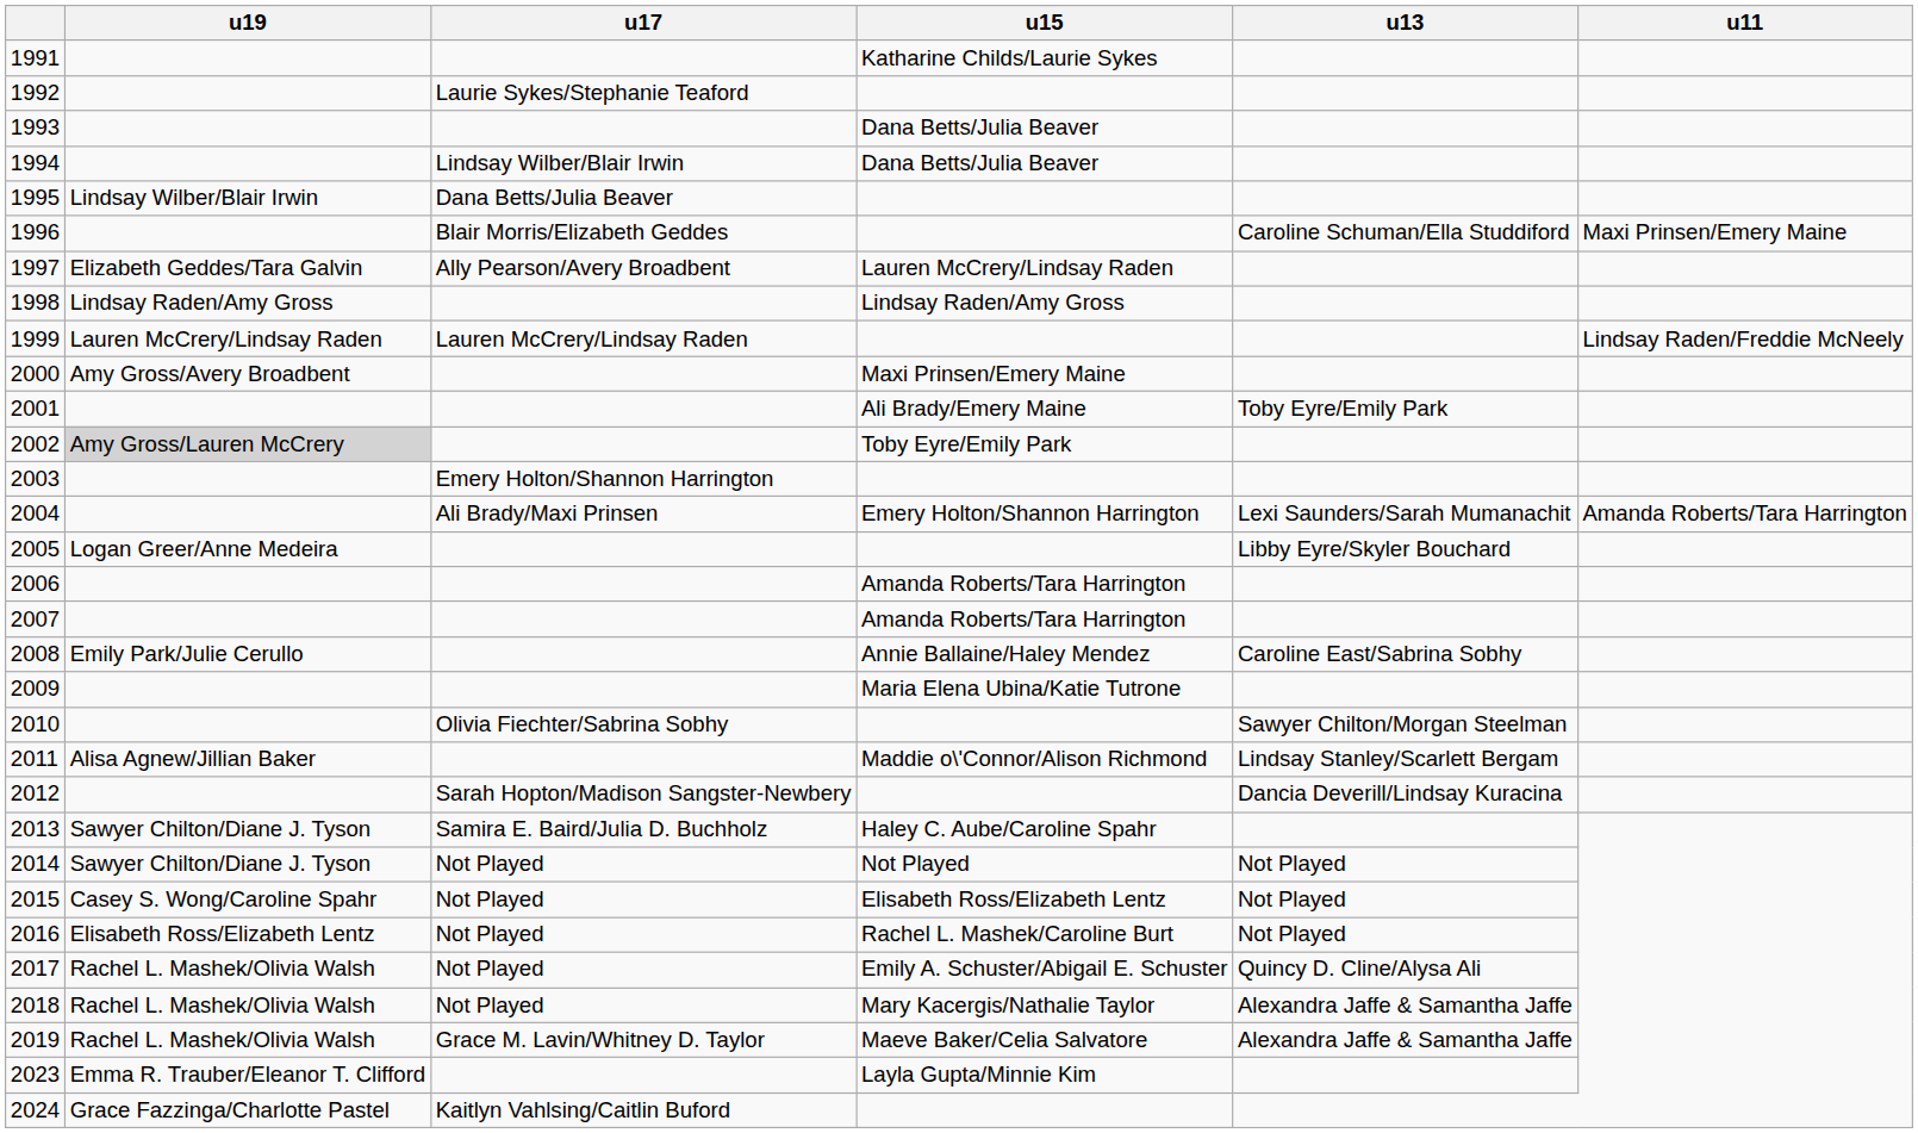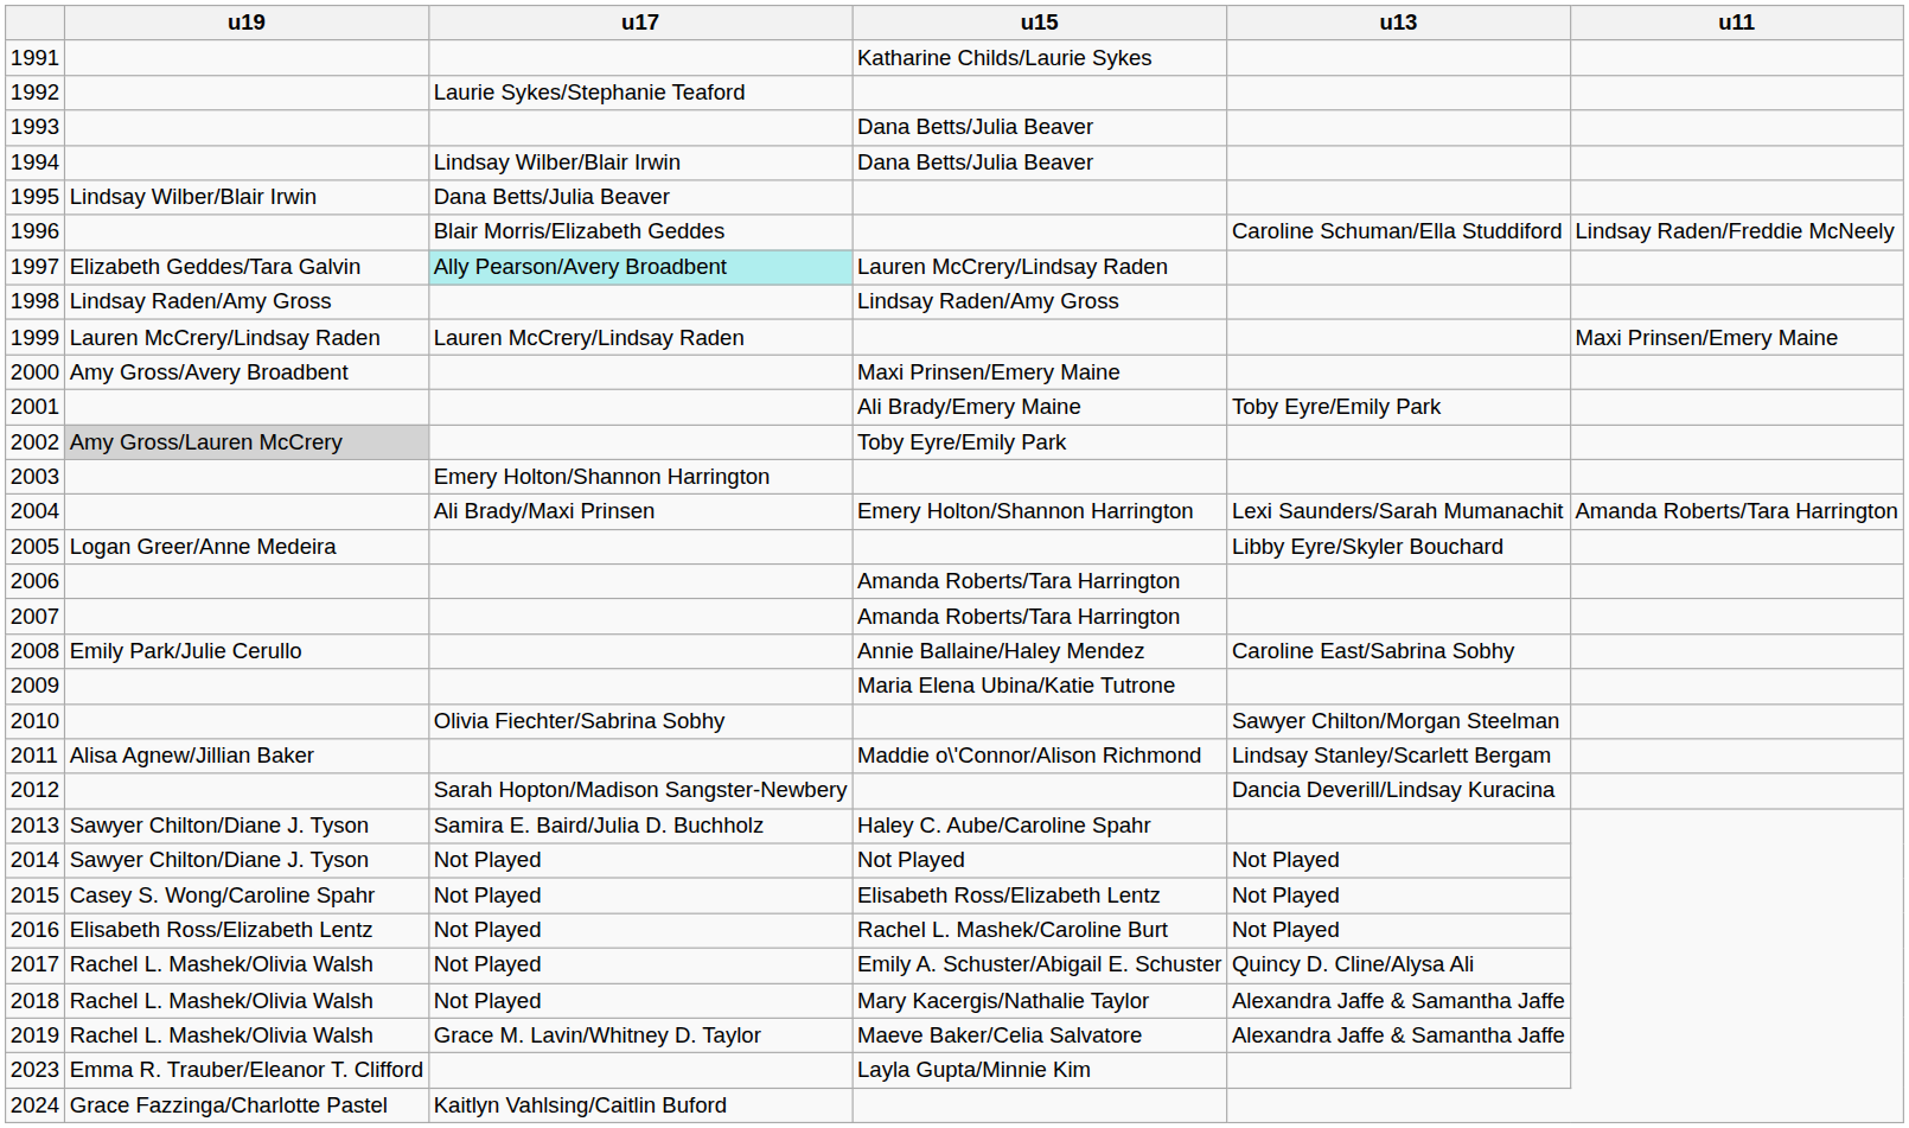 <table class="wikitable">
 <tr>
 <th></th>
 <th>u19</th>
 <th>u17</th>
 <th>u15</th>
 <th>u13</th>
 <th>u11</th>
 </tr>
 <tr>
 <td>1991</td>
 <td></td>
 <td></td>
 <td>Katharine Childs/Laurie Sykes</td>
 <td></td>
 <td></td>
 </tr>
 <tr>
 <td>1992</td>
 <td></td>
 <td>Laurie Sykes/Stephanie Teaford</td>
 <td></td>
 <td></td>
 <td></td>
 </tr>
 <tr>
 <td>1993</td>
 <td></td>
 <td></td>
 <td>Dana Betts/Julia Beaver</td>
 <td></td>
 <td></td>
 </tr>
 <tr>
 <td>1994</td>
 <td></td>
 <td>Lindsay Wilber/Blair Irwin</td>
 <td>Dana Betts/Julia Beaver</td>
 <td></td>
 <td></td>
 </tr>
 <tr>
 <td>1995</td>
 <td>Lindsay Wilber/Blair Irwin</td>
 <td>Dana Betts/Julia Beaver</td>
 <td></td>
 <td></td>
 <td></td>
 </tr>
 <tr>
 <td>1996</td>
 <td></td>
 <td>Blair Morris/Elizabeth Geddes</td>
 <td></td>
 <td>Caroline Schuman/Ella Studdiford</td>
-<td>Maxi Prinsen/Emery Maine</td>
+<td>Lindsay Raden/Freddie McNeely</td>
 </tr>
 <tr>
 <td>1997</td>
 <td>Elizabeth Geddes/Tara Galvin</td>
-<td>Ally Pearson/Avery Broadbent</td>
+<td style="background: paleturquoise;">Ally Pearson/Avery Broadbent</td>
 <td>Lauren McCrery/Lindsay Raden</td>
 <td></td>
 <td></td>
 </tr>
 <tr>
 <td>1998</td>
 <td>Lindsay Raden/Amy Gross</td>
 <td></td>
 <td>Lindsay Raden/Amy Gross</td>
 <td></td>
 <td></td>
 </tr>
 <tr>
 <td>1999</td>
 <td>Lauren McCrery/Lindsay Raden</td>
 <td>Lauren McCrery/Lindsay Raden</td>
 <td></td>
 <td></td>
-<td>Lindsay Raden/Freddie McNeely</td>
+<td>Maxi Prinsen/Emery Maine</td>
 </tr>
 <tr>
 <td>2000</td>
 <td>Amy Gross/Avery Broadbent</td>
 <td></td>
 <td>Maxi Prinsen/Emery Maine</td>
 <td></td>
 <td></td>
 </tr>
 <tr>
 <td>2001</td>
 <td></td>
 <td></td>
 <td>Ali Brady/Emery Maine</td>
 <td>Toby Eyre/Emily Park</td>
 <td></td>
 </tr>
 <tr>
 <td>2002</td>
 <td style="background: lightgrey;">Amy Gross/Lauren McCrery</td>
 <td></td>
 <td>Toby Eyre/Emily Park</td>
 <td></td>
 <td></td>
 </tr>
 <tr>
 <td>2003</td>
 <td></td>
 <td>Emery Holton/Shannon Harrington</td>
 <td></td>
 <td></td>
 <td></td>
 </tr>
 <tr>
 <td>2004</td>
 <td></td>
 <td>Ali Brady/Maxi Prinsen</td>
 <td>Emery Holton/Shannon Harrington</td>
 <td>Lexi Saunders/Sarah Mumanachit</td>
 <td>Amanda Roberts/Tara Harrington</td>
 </tr>
 <tr>
 <td>2005</td>
 <td>Logan Greer/Anne Medeira</td>
 <td></td>
 <td></td>
 <td>Libby Eyre/Skyler Bouchard</td>
 <td></td>
 </tr>
 <tr>
 <td>2006</td>
 <td></td>
 <td></td>
 <td>Amanda Roberts/Tara Harrington</td>
 <td></td>
 <td></td>
 </tr>
 <tr>
 <td>2007</td>
 <td></td>
 <td></td>
 <td>Amanda Roberts/Tara Harrington</td>
 <td></td>
 <td></td>
 </tr>
 <tr>
 <td>2008</td>
 <td>Emily Park/Julie Cerullo</td>
 <td></td>
 <td>Annie Ballaine/Haley Mendez</td>
 <td>Caroline East/Sabrina Sobhy</td>
 <td></td>
 </tr>
 <tr>
 <td>2009</td>
 <td></td>
 <td></td>
 <td>Maria Elena Ubina/Katie Tutrone</td>
 <td></td>
 <td></td>
 </tr>
 <tr>
 <td>2010</td>
 <td></td>
 <td>Olivia Fiechter/Sabrina Sobhy</td>
 <td></td>
 <td>Sawyer Chilton/Morgan Steelman</td>
 <td></td>
 </tr>
 <tr>
 <td>2011</td>
 <td>Alisa Agnew/Jillian Baker</td>
 <td></td>
 <td>Maddie o\'Connor/Alison Richmond</td>
 <td>Lindsay Stanley/Scarlett Bergam</td>
 <td></td>
 </tr>
 <tr>
 <td>2012</td>
 <td></td>
 <td>Sarah Hopton/Madison Sangster-Newbery</td>
 <td></td>
 <td>Dancia Deverill/Lindsay Kuracina</td>
 <td></td>
 </tr>
 <tr>
 <td>2013</td>
 <td>Sawyer Chilton/Diane J. Tyson</td>
 <td>Samira E. Baird/Julia D. Buchholz</td>
 <td>Haley C. Aube/Caroline Spahr</td>
 <td></td>
 </tr>
 <tr>
 <td>2014</td>
 <td>Sawyer Chilton/Diane J. Tyson</td>
 <td>Not Played</td>
 <td>Not Played</td>
 <td>Not Played</td>
 </tr>
 <tr>
 <td>2015</td>
 <td>Casey S. Wong/Caroline Spahr</td>
 <td>Not Played</td>
 <td>Elisabeth Ross/Elizabeth Lentz</td>
 <td>Not Played</td>
 </tr>
 <tr>
 <td>2016</td>
 <td>Elisabeth Ross/Elizabeth Lentz</td>
 <td>Not Played</td>
 <td>Rachel L. Mashek/Caroline Burt</td>
 <td>Not Played</td>
 </tr>
 <tr>
 <td>2017</td>
 <td>Rachel L. Mashek/Olivia Walsh</td>
 <td>Not Played</td>
 <td>Emily A. Schuster/Abigail E. Schuster</td>
 <td>Quincy D. Cline/Alysa Ali</td>
 </tr>
 <tr>
 <td>2018</td>
 <td>Rachel L. Mashek/Olivia Walsh</td>
 <td>Not Played</td>
 <td>Mary Kacergis/Nathalie Taylor</td>
 <td>Alexandra Jaffe & Samantha Jaffe</td>
 </tr>
 <tr>
 <td>2019</td>
 <td>Rachel L. Mashek/Olivia Walsh</td>
 <td>Grace M. Lavin/Whitney D. Taylor</td>
 <td>Maeve Baker/Celia Salvatore</td>
 <td>Alexandra Jaffe & Samantha Jaffe</td>
 </tr>
 <tr>
 <td>2023</td>
 <td>Emma R. Trauber/Eleanor T. Clifford</td>
 <td></td>
 <td>Layla Gupta/Minnie Kim</td>
 <td></td>
 </tr>
 <tr>
 <td>2024</td>
 <td>Grace Fazzinga/Charlotte Pastel</td>
 <td>Kaitlyn Vahlsing/Caitlin Buford</td>
 <td></td>
 </tr>
 <tr>
 </tr>
 </table>
